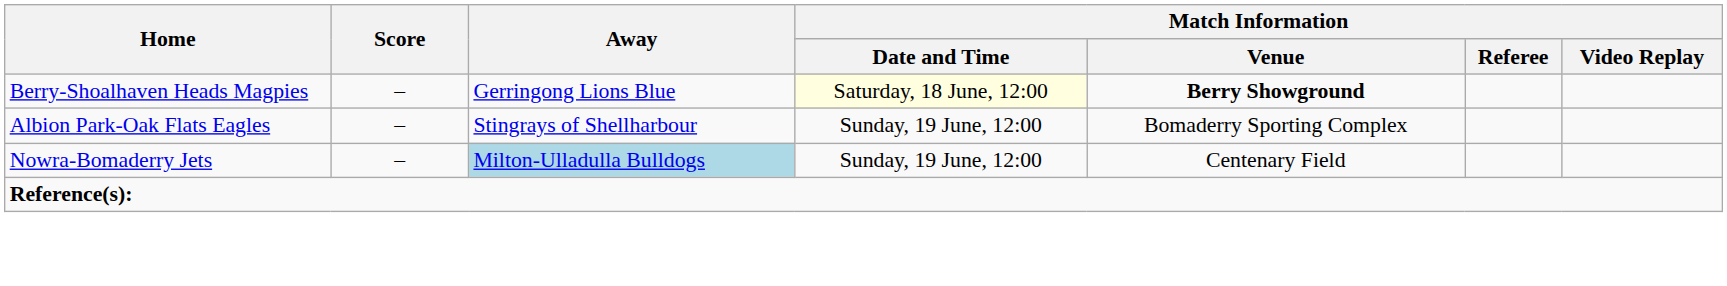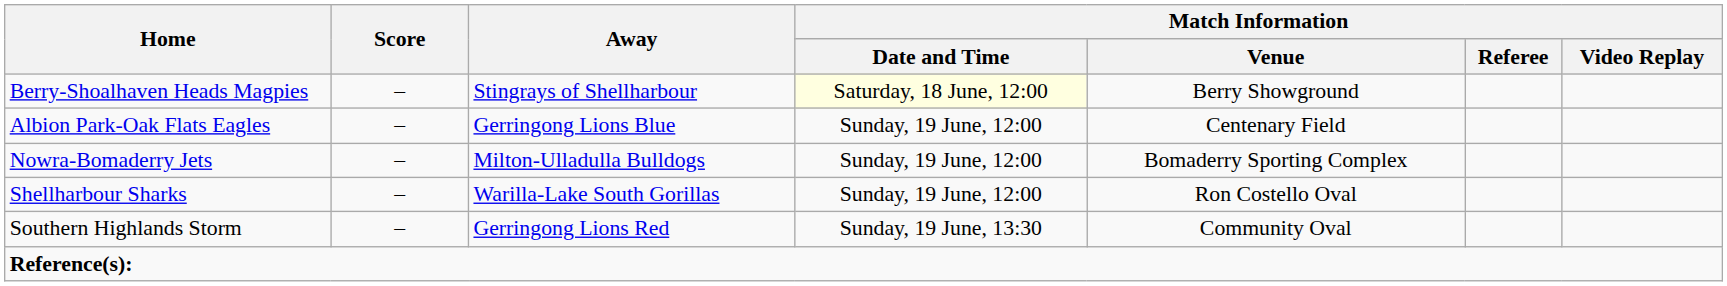 <table class="wikitable" width="100% text-align:center;">
 <tr>
 <th rowspan="2" width="19%">Home</th>
 <th rowspan="2" width="8%">Score</th>
 <th rowspan="2" width="19%">Away</th>
 <th colspan="4">Match Information</th>
 </tr>
 <tr bgcolor="#CCCCCC">
 <th width="17%">Date and Time</th>
 <th width="22%">Venue</th>
 <th>Referee</th>
 <th>Video Replay</th>
 </tr>
 <tr>
 <td> <a href='#'>Berry-Shoalhaven Heads Magpies</a></td>
 <td style="text-align:center;">–</td>
-<td> <a href='#'>Gerringong Lions Blue</a></td>
+<td> <a href='#'>Stingrays of Shellharbour</a></td>
 <td style="background: lightyellow; text-align:center;">Saturday, 18 June, 12:00</td>
-<td style="text-align:center;"><strong>Berry Showground</strong></td>
+<td style="text-align:center;">Berry Showground</td>
 <td style="text-align:center;"></td>
 <td style="text-align:center;"></td>
 </tr>
 <tr>
 <td> <a href='#'>Albion Park-Oak Flats Eagles</a></td>
 <td style="text-align:center;">–</td>
-<td> <a href='#'>Stingrays of Shellharbour</a></td>
+<td> <a href='#'>Gerringong Lions Blue</a></td>
+<td style="text-align:center;">Sunday, 19 June, 12:00</td>
+<td style="text-align:center;">Centenary Field</td>
+<td style="text-align:center;"></td>
+<td style="text-align:center;"></td>
+</tr>
+<tr>
+<td> <a href='#'>Nowra-Bomaderry Jets</a></td>
+<td style="text-align:center;">–</td>
+<td> <a href='#'>Milton-Ulladulla Bulldogs</a></td>
 <td style="text-align:center;">Sunday, 19 June, 12:00</td>
 <td style="text-align:center;">Bomaderry Sporting Complex</td>
 <td style="text-align:center;"></td>
 <td style="text-align:center;"></td>
 </tr>
 <tr>
-<td> <a href='#'>Nowra-Bomaderry Jets</a></td>
+<td> <a href='#'>Shellharbour Sharks</a></td>
 <td style="text-align:center;">–</td>
-<td style="background: lightblue;"> <a href='#'>Milton-Ulladulla Bulldogs</a></td>
+<td> <a href='#'>Warilla-Lake South Gorillas</a></td>
 <td style="text-align:center;">Sunday, 19 June, 12:00</td>
-<td style="text-align:center;">Centenary Field</td>
+<td style="text-align:center;">Ron Costello Oval</td>
+<td style="text-align:center;"></td>
+<td style="text-align:center;"></td>
+</tr>
+<tr>
+<td> Southern Highlands Storm</td>
+<td style="text-align:center;">–</td>
+<td> <a href='#'>Gerringong Lions Red</a></td>
+<td style="text-align:center;">Sunday, 19 June, 13:30</td>
+<td style="text-align:center;">Community Oval</td>
 <td style="text-align:center;"></td>
 <td style="text-align:center;"></td>
 </tr>
 <tr>
 <td colspan="7"><strong>Reference(s):</strong></td>
 </tr>
 </table>
